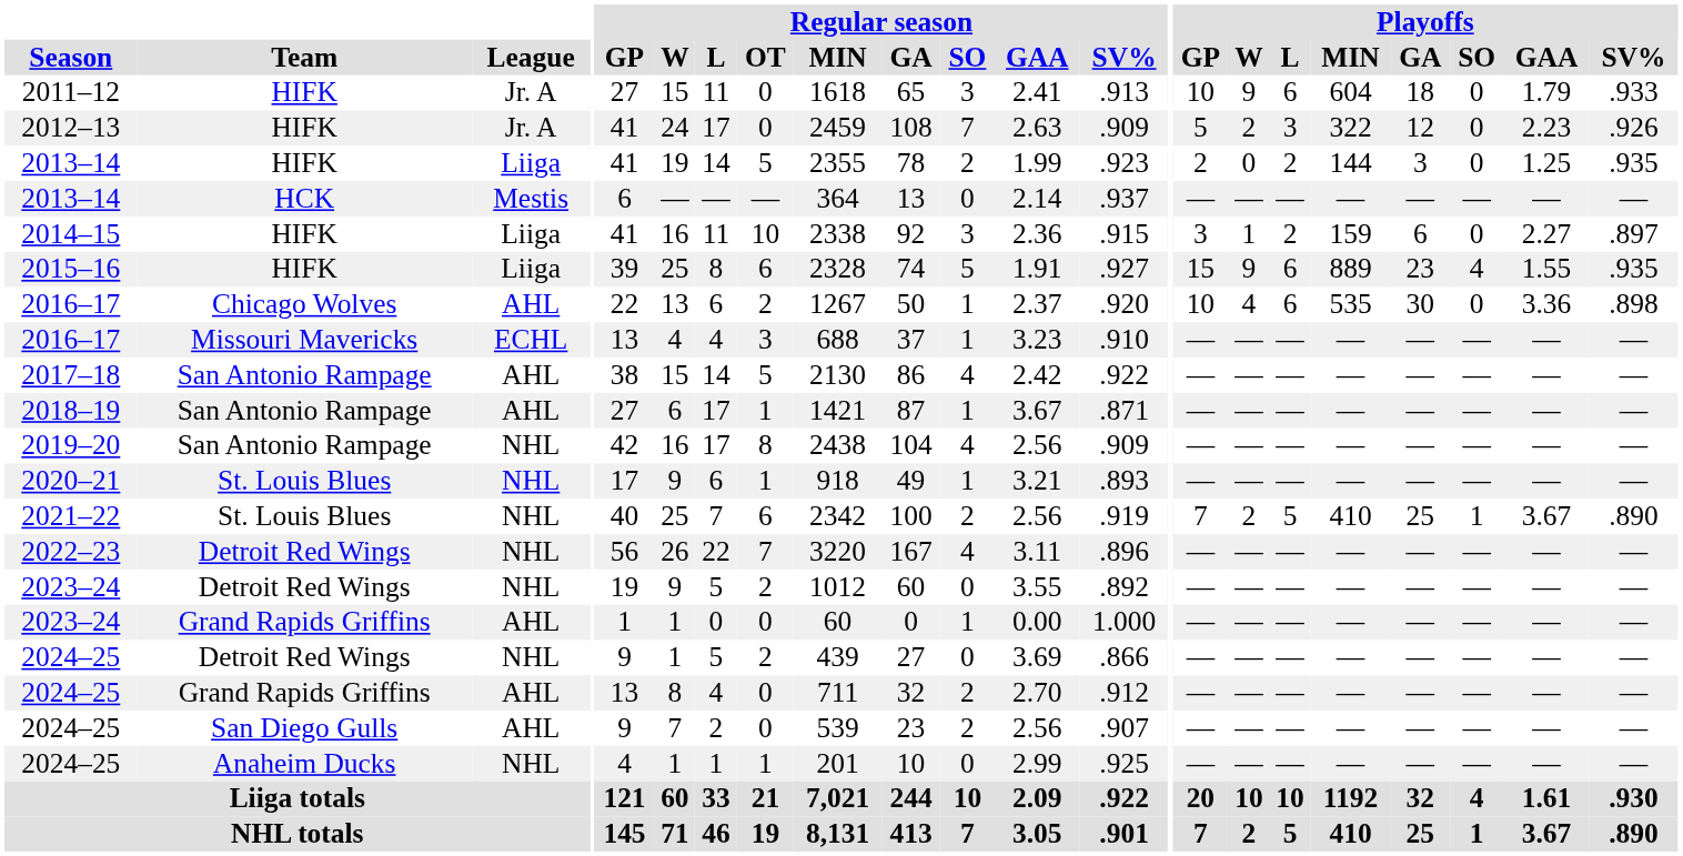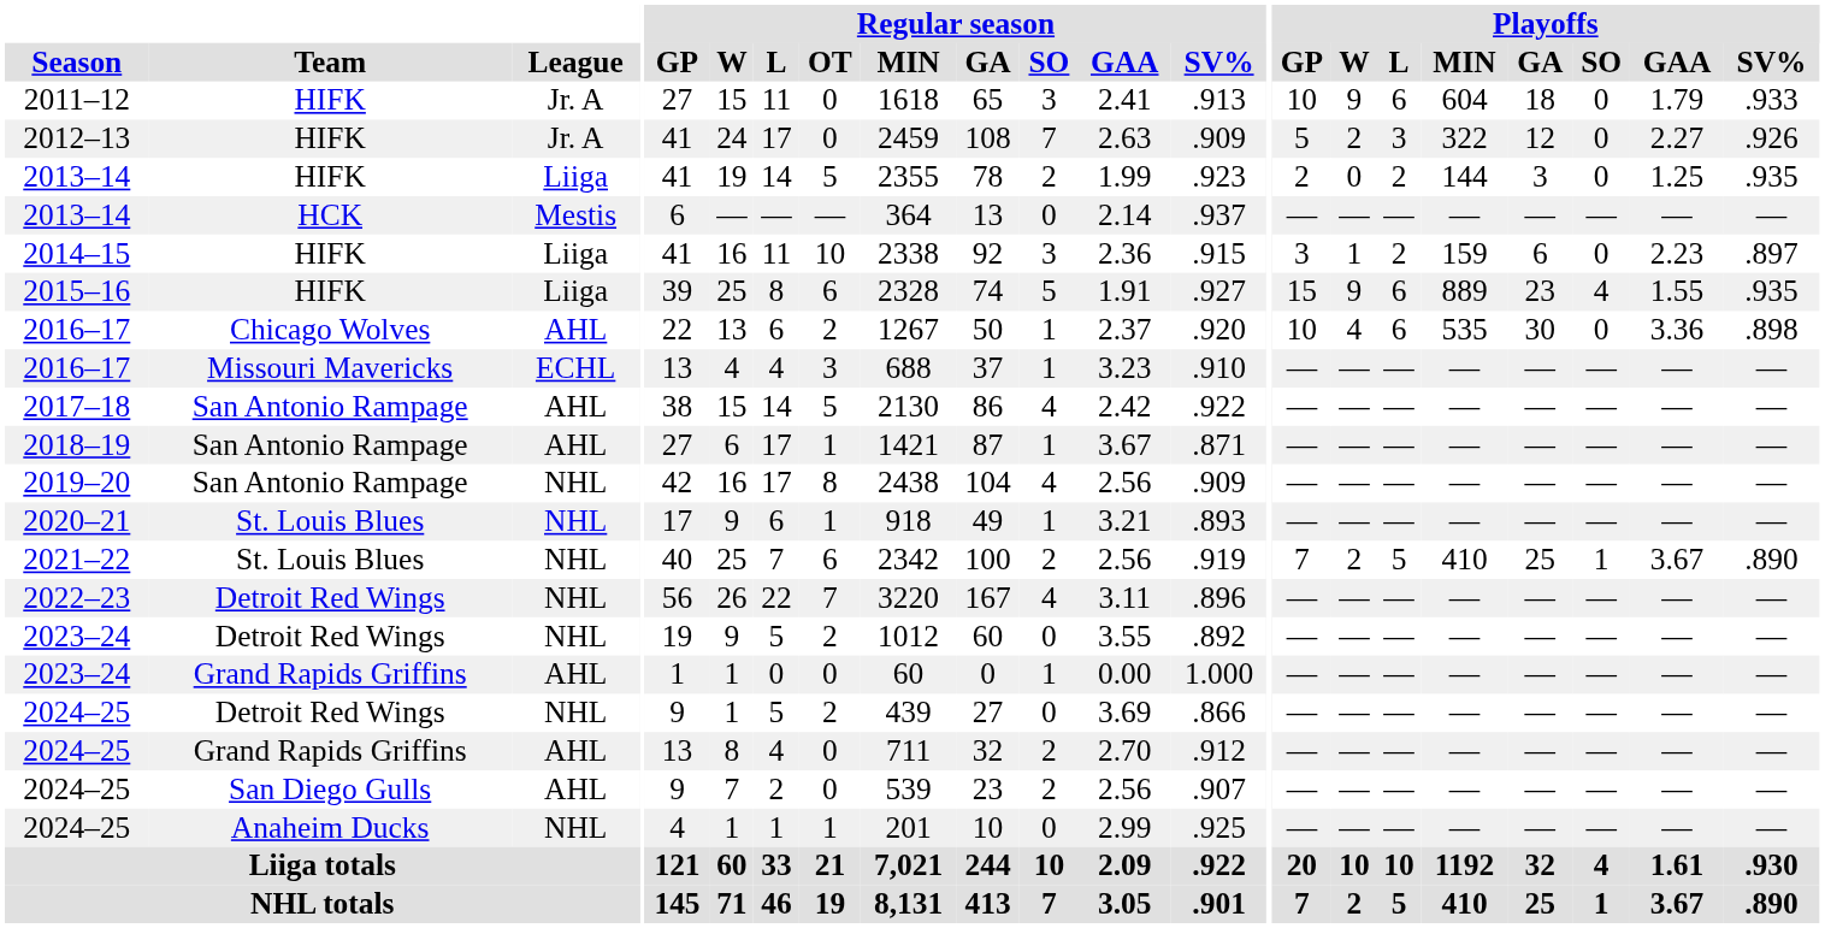 <table border="0" cellpadding="1" cellspacing="0" style="text-align:center; width:75%">
 <tr ALIGN="center" bgcolor="#e0e0e0">
 <th align="center" colspan="3" bgcolor="#ffffff"></th>
 <th align="center" rowspan="99" bgcolor="#ffffff"></th>
 <th align="center" colspan="9" bgcolor="#e0e0e0"><a href='#'>Regular season</a></th>
 <th align="center" rowspan="99" bgcolor="#ffffff"></th>
 <th align="center" colspan="8" bgcolor="#e0e0e0"><a href='#'>Playoffs</a></th>
 </tr>
 <tr ALIGN="center" bgcolor="#e0e0e0">
 <th><a href='#'>Season</a></th>
 <th>Team</th>
 <th>League</th>
 <th>GP</th>
 <th>W</th>
 <th>L</th>
 <th>OT</th>
 <th>MIN</th>
 <th>GA</th>
 <th><a href='#'>SO</a></th>
 <th><a href='#'>GAA</a></th>
 <th><a href='#'>SV%</a></th>
 <th>GP</th>
 <th>W</th>
 <th>L</th>
 <th>MIN</th>
 <th>GA</th>
 <th>SO</th>
 <th>GAA</th>
 <th>SV%</th>
 </tr>
 <tr ALIGN="center">
 <td>2011–12</td>
 <td><a href='#'>HIFK</a></td>
 <td>Jr. A</td>
 <td>27</td>
 <td>15</td>
 <td>11</td>
 <td>0</td>
 <td>1618</td>
 <td>65</td>
 <td>3</td>
 <td>2.41</td>
 <td>.913</td>
 <td>10</td>
 <td>9</td>
 <td>6</td>
 <td>604</td>
 <td>18</td>
 <td>0</td>
 <td>1.79</td>
 <td>.933</td>
 </tr>
 <tr ALIGN="center" bgcolor="#f0f0f0">
 <td>2012–13</td>
 <td>HIFK</td>
 <td>Jr. A</td>
 <td>41</td>
 <td>24</td>
 <td>17</td>
 <td>0</td>
 <td>2459</td>
 <td>108</td>
 <td>7</td>
 <td>2.63</td>
 <td>.909</td>
 <td>5</td>
 <td>2</td>
 <td>3</td>
 <td>322</td>
 <td>12</td>
 <td>0</td>
-<td>2.23</td>
+<td>2.27</td>
 <td>.926</td>
 </tr>
 <tr ALIGN="center">
 <td><a href='#'>2013–14</a></td>
 <td>HIFK</td>
 <td><a href='#'>Liiga</a></td>
 <td>41</td>
 <td>19</td>
 <td>14</td>
 <td>5</td>
 <td>2355</td>
 <td>78</td>
 <td>2</td>
 <td>1.99</td>
 <td>.923</td>
 <td>2</td>
 <td>0</td>
 <td>2</td>
 <td>144</td>
 <td>3</td>
 <td>0</td>
 <td>1.25</td>
 <td>.935</td>
 </tr>
 <tr ALIGN="center" bgcolor="#f0f0f0">
 <td><a href='#'>2013–14</a></td>
 <td><a href='#'>HCK</a></td>
 <td><a href='#'>Mestis</a></td>
 <td>6</td>
 <td>—</td>
 <td>—</td>
 <td>—</td>
 <td>364</td>
 <td>13</td>
 <td>0</td>
 <td>2.14</td>
 <td>.937</td>
 <td>—</td>
 <td>—</td>
 <td>—</td>
 <td>—</td>
 <td>—</td>
 <td>—</td>
 <td>—</td>
 <td>—</td>
 </tr>
 <tr ALIGN="center">
 <td><a href='#'>2014–15</a></td>
 <td>HIFK</td>
 <td>Liiga</td>
 <td>41</td>
 <td>16</td>
 <td>11</td>
 <td>10</td>
 <td>2338</td>
 <td>92</td>
 <td>3</td>
 <td>2.36</td>
 <td>.915</td>
 <td>3</td>
 <td>1</td>
 <td>2</td>
 <td>159</td>
 <td>6</td>
 <td>0</td>
-<td>2.27</td>
+<td>2.23</td>
 <td>.897</td>
 </tr>
 <tr ALIGN="center" bgcolor="#f0f0f0">
 <td><a href='#'>2015–16</a></td>
 <td>HIFK</td>
 <td>Liiga</td>
 <td>39</td>
 <td>25</td>
 <td>8</td>
 <td>6</td>
 <td>2328</td>
 <td>74</td>
 <td>5</td>
 <td>1.91</td>
 <td>.927</td>
 <td>15</td>
 <td>9</td>
 <td>6</td>
 <td>889</td>
 <td>23</td>
 <td>4</td>
 <td>1.55</td>
 <td>.935</td>
 </tr>
 <tr ALIGN="center">
 <td><a href='#'>2016–17</a></td>
 <td><a href='#'>Chicago Wolves</a></td>
 <td><a href='#'>AHL</a></td>
 <td>22</td>
 <td>13</td>
 <td>6</td>
 <td>2</td>
 <td>1267</td>
 <td>50</td>
 <td>1</td>
 <td>2.37</td>
 <td>.920</td>
 <td>10</td>
 <td>4</td>
 <td>6</td>
 <td>535</td>
 <td>30</td>
 <td>0</td>
 <td>3.36</td>
 <td>.898</td>
 </tr>
 <tr ALIGN="center" bgcolor="#f0f0f0">
 <td><a href='#'>2016–17</a></td>
 <td><a href='#'>Missouri Mavericks</a></td>
 <td><a href='#'>ECHL</a></td>
 <td>13</td>
 <td>4</td>
 <td>4</td>
 <td>3</td>
 <td>688</td>
 <td>37</td>
 <td>1</td>
 <td>3.23</td>
 <td>.910</td>
 <td>—</td>
 <td>—</td>
 <td>—</td>
 <td>—</td>
 <td>—</td>
 <td>—</td>
 <td>—</td>
 <td>—</td>
 </tr>
 <tr ALIGN="center">
 <td><a href='#'>2017–18</a></td>
 <td><a href='#'>San Antonio Rampage</a></td>
 <td>AHL</td>
 <td>38</td>
 <td>15</td>
 <td>14</td>
 <td>5</td>
 <td>2130</td>
 <td>86</td>
 <td>4</td>
 <td>2.42</td>
 <td>.922</td>
 <td>—</td>
 <td>—</td>
 <td>—</td>
 <td>—</td>
 <td>—</td>
 <td>—</td>
 <td>—</td>
 <td>—</td>
 </tr>
 <tr ALIGN="center" bgcolor="#f0f0f0">
 <td><a href='#'>2018–19</a></td>
 <td>San Antonio Rampage</td>
 <td>AHL</td>
 <td>27</td>
 <td>6</td>
 <td>17</td>
 <td>1</td>
 <td>1421</td>
 <td>87</td>
 <td>1</td>
 <td>3.67</td>
 <td>.871</td>
 <td>—</td>
 <td>—</td>
 <td>—</td>
 <td>—</td>
 <td>—</td>
 <td>—</td>
 <td>—</td>
 <td>—</td>
 </tr>
 <tr ALIGN="center">
 <td><a href='#'>2019–20</a></td>
 <td>San Antonio Rampage</td>
 <td>NHL</td>
 <td>42</td>
 <td>16</td>
 <td>17</td>
 <td>8</td>
 <td>2438</td>
 <td>104</td>
 <td>4</td>
 <td>2.56</td>
 <td>.909</td>
 <td>—</td>
 <td>—</td>
 <td>—</td>
 <td>—</td>
 <td>—</td>
 <td>—</td>
 <td>—</td>
 <td>—</td>
 </tr>
 <tr ALIGN="center" bgcolor="#f0f0f0">
 <td><a href='#'>2020–21</a></td>
 <td><a href='#'>St. Louis Blues</a></td>
 <td><a href='#'>NHL</a></td>
 <td>17</td>
 <td>9</td>
 <td>6</td>
 <td>1</td>
 <td>918</td>
 <td>49</td>
 <td>1</td>
 <td>3.21</td>
 <td>.893</td>
 <td>—</td>
 <td>—</td>
 <td>—</td>
 <td>—</td>
 <td>—</td>
 <td>—</td>
 <td>—</td>
 <td>—</td>
 </tr>
 <tr ALIGN="center">
 <td><a href='#'>2021–22</a></td>
 <td>St. Louis Blues</td>
 <td>NHL</td>
 <td>40</td>
 <td>25</td>
 <td>7</td>
 <td>6</td>
 <td>2342</td>
 <td>100</td>
 <td>2</td>
 <td>2.56</td>
 <td>.919</td>
 <td>7</td>
 <td>2</td>
 <td>5</td>
 <td>410</td>
 <td>25</td>
 <td>1</td>
 <td>3.67</td>
 <td>.890</td>
 </tr>
 <tr ALIGN="center" bgcolor="#f0f0f0">
 <td><a href='#'>2022–23</a></td>
 <td><a href='#'>Detroit Red Wings</a></td>
 <td>NHL</td>
 <td>56</td>
 <td>26</td>
 <td>22</td>
 <td>7</td>
 <td>3220</td>
 <td>167</td>
 <td>4</td>
 <td>3.11</td>
 <td>.896</td>
 <td>—</td>
 <td>—</td>
 <td>—</td>
 <td>—</td>
 <td>—</td>
 <td>—</td>
 <td>—</td>
 <td>—</td>
 </tr>
 <tr>
 <td><a href='#'>2023–24</a></td>
 <td>Detroit Red Wings</td>
 <td>NHL</td>
 <td>19</td>
 <td>9</td>
 <td>5</td>
 <td>2</td>
 <td>1012</td>
 <td>60</td>
 <td>0</td>
 <td>3.55</td>
 <td>.892</td>
 <td>—</td>
 <td>—</td>
 <td>—</td>
 <td>—</td>
 <td>—</td>
 <td>—</td>
 <td>—</td>
 <td>—</td>
 </tr>
 <tr ALIGN="center" bgcolor="#f0f0f0">
 <td><a href='#'>2023–24</a></td>
 <td><a href='#'>Grand Rapids Griffins</a></td>
 <td>AHL</td>
 <td>1</td>
 <td>1</td>
 <td>0</td>
 <td>0</td>
 <td>60</td>
 <td>0</td>
 <td>1</td>
 <td>0.00</td>
 <td>1.000</td>
 <td>—</td>
 <td>—</td>
 <td>—</td>
 <td>—</td>
 <td>—</td>
 <td>—</td>
 <td>—</td>
 <td>—</td>
 </tr>
 <tr>
 <td><a href='#'>2024–25</a></td>
 <td>Detroit Red Wings</td>
 <td>NHL</td>
 <td>9</td>
 <td>1</td>
 <td>5</td>
 <td>2</td>
 <td>439</td>
 <td>27</td>
 <td>0</td>
 <td>3.69</td>
 <td>.866</td>
 <td>—</td>
 <td>—</td>
 <td>—</td>
 <td>—</td>
 <td>—</td>
 <td>—</td>
 <td>—</td>
 <td>—</td>
 </tr>
 <tr ALIGN="center" bgcolor="#f0f0f0">
 <td><a href='#'>2024–25</a></td>
 <td>Grand Rapids Griffins</td>
 <td>AHL</td>
 <td>13</td>
 <td>8</td>
 <td>4</td>
 <td>0</td>
 <td>711</td>
 <td>32</td>
 <td>2</td>
 <td>2.70</td>
 <td>.912</td>
 <td>—</td>
 <td>—</td>
 <td>—</td>
 <td>—</td>
 <td>—</td>
 <td>—</td>
 <td>—</td>
 <td>—</td>
 </tr>
 <tr ALIGN="center">
 <td>2024–25</td>
 <td><a href='#'>San Diego Gulls</a></td>
 <td>AHL</td>
 <td>9</td>
 <td>7</td>
 <td>2</td>
 <td>0</td>
 <td>539</td>
 <td>23</td>
 <td>2</td>
 <td>2.56</td>
 <td>.907</td>
 <td>—</td>
 <td>—</td>
 <td>—</td>
 <td>—</td>
 <td>—</td>
 <td>—</td>
 <td>—</td>
 <td>—</td>
 </tr>
 <tr ALIGN="center" bgcolor="#f0f0f0">
 <td>2024–25</td>
 <td><a href='#'>Anaheim Ducks</a></td>
 <td>NHL</td>
 <td>4</td>
 <td>1</td>
 <td>1</td>
 <td>1</td>
 <td>201</td>
 <td>10</td>
 <td>0</td>
 <td>2.99</td>
 <td>.925</td>
 <td>—</td>
 <td>—</td>
 <td>—</td>
 <td>—</td>
 <td>—</td>
 <td>—</td>
 <td>—</td>
 <td>—</td>
 </tr>
 <tr ALIGN="center" bgcolor="#e0e0e0">
 <th colspan="3" align="center">Liiga totals</th>
 <th>121</th>
 <th>60</th>
 <th>33</th>
 <th>21</th>
 <th>7,021</th>
 <th>244</th>
 <th>10</th>
 <th>2.09</th>
 <th>.922</th>
 <th>20</th>
 <th>10</th>
 <th>10</th>
 <th>1192</th>
 <th>32</th>
 <th>4</th>
 <th>1.61</th>
 <th>.930</th>
 </tr>
 <tr ALIGN="center" bgcolor="#e0e0e0">
 <th colspan="3" align="center">NHL totals</th>
 <th>145</th>
 <th>71</th>
 <th>46</th>
 <th>19</th>
 <th>8,131</th>
 <th>413</th>
 <th>7</th>
 <th>3.05</th>
 <th>.901</th>
 <th>7</th>
 <th>2</th>
 <th>5</th>
 <th>410</th>
 <th>25</th>
 <th>1</th>
 <th>3.67</th>
 <th>.890</th>
 </tr>
 </table>
